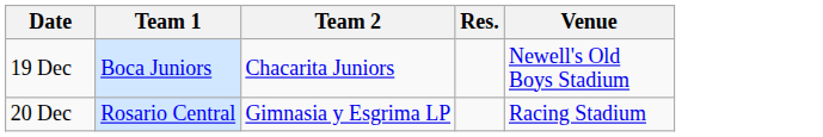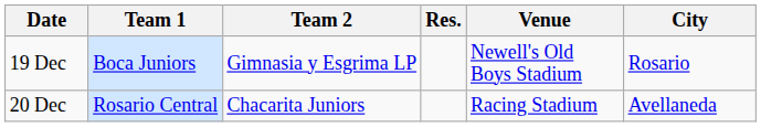 <table class=wikitable>
 <tr>
 <th width=60px>Date</th>
 <th>Team 1</th>
 <th>Team 2</th>
 <th>Res.</th>
 <th width=120px>Venue</th>
+<th width=100px>City</th>
 </tr>
 <tr>
 <td>19 Dec</td>
 <td bgcolor= #d0e7ff><a href='#'>Boca Juniors</a></td>
-<td><a href='#'>Chacarita Juniors</a></td>
+<td><a href='#'>Gimnasia y Esgrima LP</a></td>
 <td></td>
 <td><a href='#'>Newell's Old Boys Stadium</a></td>
+<td><a href='#'>Rosario</a></td>
 </tr>
 <tr>
 <td>20 Dec</td>
 <td bgcolor= #d0e7ff><a href='#'>Rosario Central</a></td>
-<td><a href='#'>Gimnasia y Esgrima LP</a></td>
+<td><a href='#'>Chacarita Juniors</a></td>
 <td></td>
 <td><a href='#'>Racing Stadium</a></td>
+<td><a href='#'>Avellaneda</a></td>
 </tr>
 </table>
